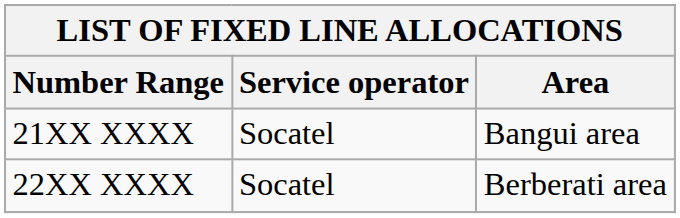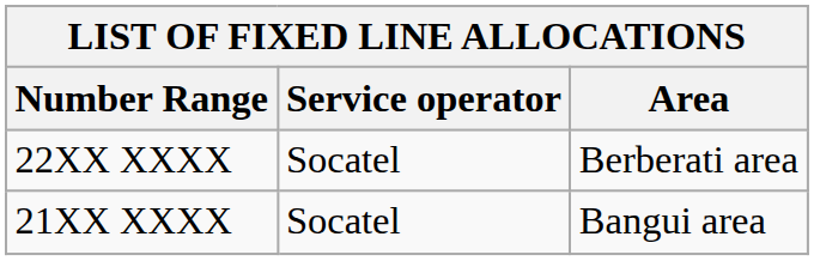 <table class="wikitable" border=1>
 <tr>
 <th colspan="3">LIST OF FIXED LINE ALLOCATIONS</th>
 </tr>
 <tr>
 <th>Number Range</th>
 <th>Service operator</th>
 <th>Area</th>
 </tr>
 <tr>
+<td>22XX XXXX</td>
+<td>Socatel</td>
+<td>Berberati area</td>
+</tr>
+<tr>
 <td>21XX XXXX</td>
 <td>Socatel</td>
 <td>Bangui area</td>
 </tr>
-<tr>
-<td>22XX XXXX</td>
-<td>Socatel</td>
-<td>Berberati area</td>
-</tr>
 </table>
